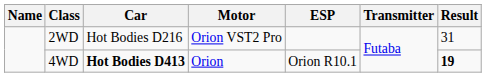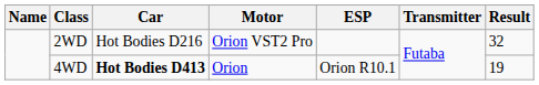 <table class="wikitable" style="font-size: 85%;">
 <tr>
 <th>Name</th>
 <th>Class</th>
 <th>Car</th>
 <th>Motor</th>
 <th>ESP</th>
 <th>Transmitter</th>
 <th>Result</th>
 </tr>
 <tr>
 <td rowspan=2></td>
 <td>2WD</td>
 <td>Hot Bodies D216</td>
 <td><a href='#'>Orion</a> VST2 Pro</td>
 <td></td>
 <td rowspan=2><a href='#'>Futaba</a></td>
-<td>31</td>
+<td>32</td>
 </tr>
 <tr>
 <td>4WD</td>
 <td><strong>Hot Bodies D413</strong></td>
 <td><a href='#'>Orion</a></td>
 <td>Orion R10.1</td>
-<td><strong>19</strong></td>
+<td>19</td>
 </tr>
 </table>
